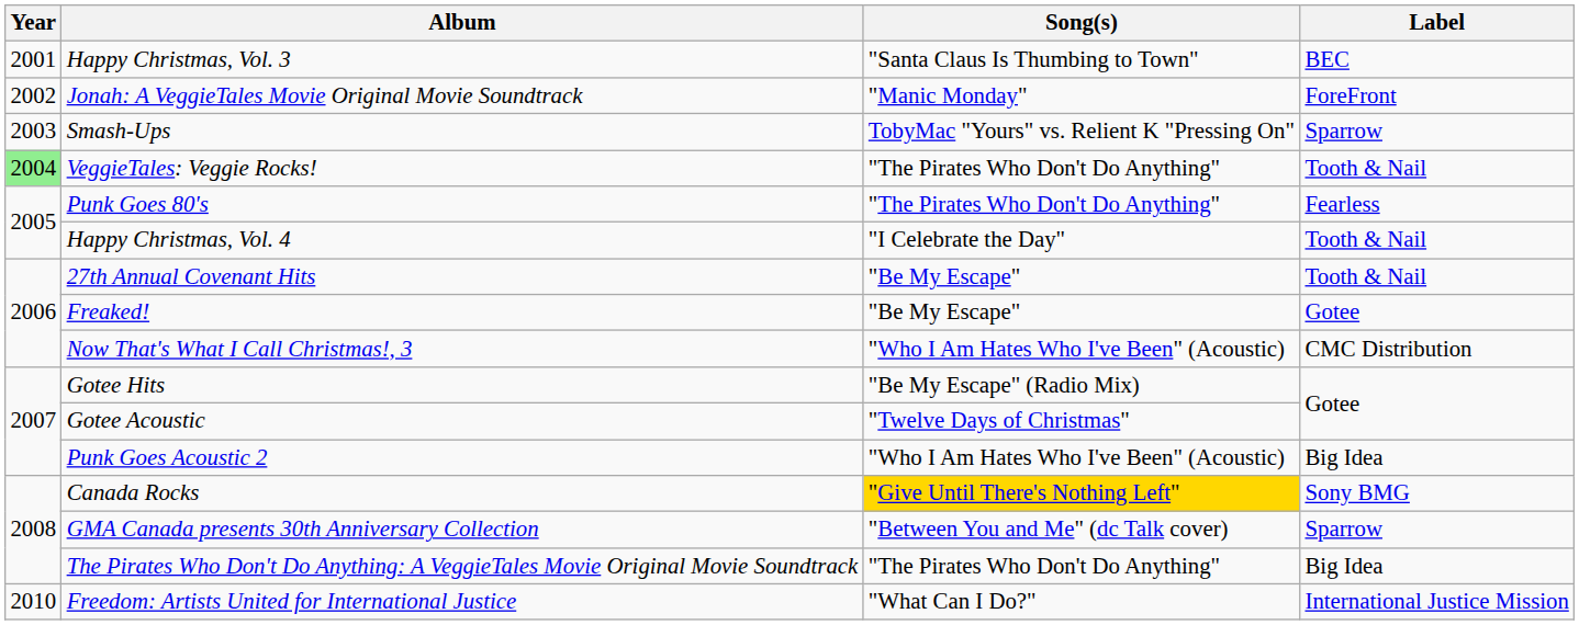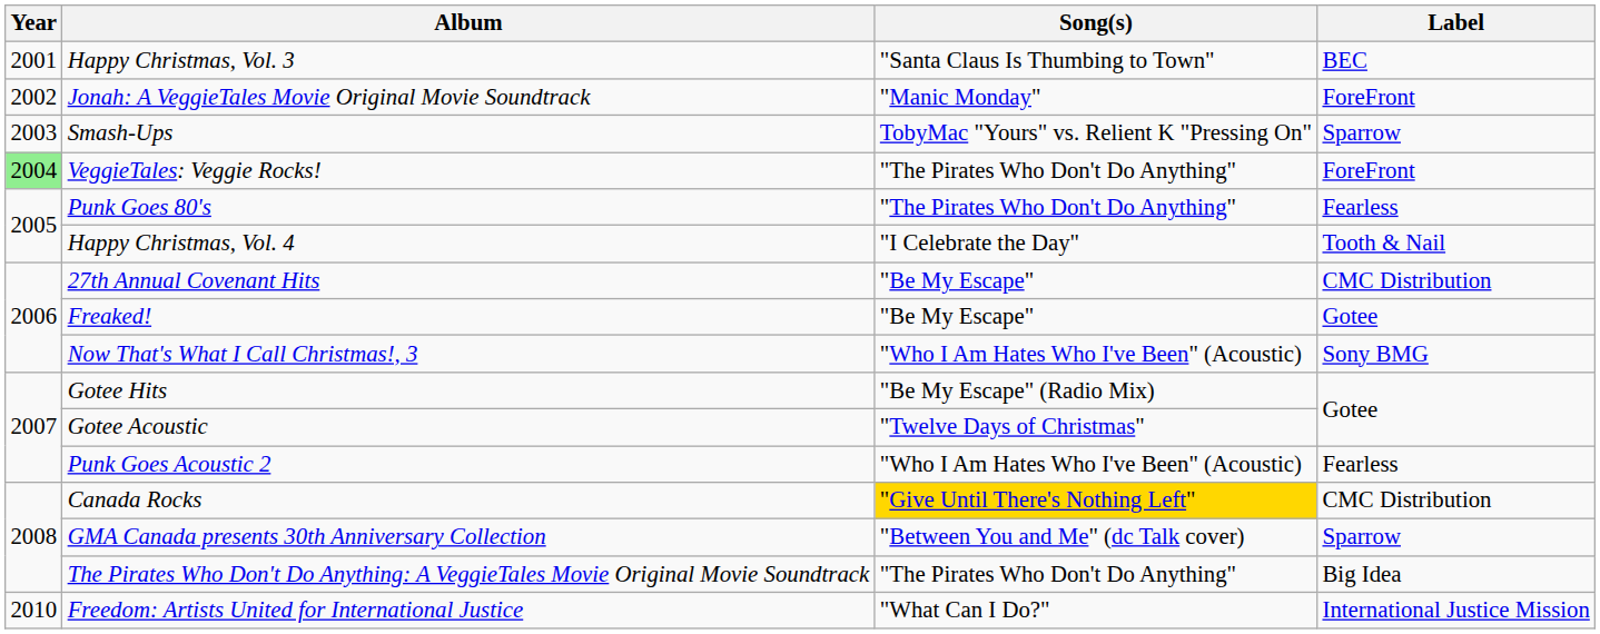 <table class="wikitable">
 <tr>
 <th>Year</th>
 <th>Album</th>
 <th>Song(s)</th>
 <th>Label</th>
 </tr>
 <tr>
 <td>2001</td>
 <td><em>Happy Christmas, Vol. 3</em></td>
 <td>"Santa Claus Is Thumbing to Town"</td>
 <td><a href='#'>BEC</a></td>
 </tr>
 <tr>
 <td>2002</td>
 <td><em><a href='#'>Jonah: A VeggieTales Movie</a> Original Movie Soundtrack</em></td>
 <td>"<a href='#'>Manic Monday</a>"</td>
 <td><a href='#'>ForeFront</a></td>
 </tr>
 <tr>
 <td>2003</td>
 <td><em>Smash-Ups</em></td>
 <td><a href='#'>TobyMac</a> "Yours" vs. Relient K "Pressing On"</td>
 <td><a href='#'>Sparrow</a></td>
 </tr>
 <tr>
 <td style="background: lightgreen;">2004</td>
 <td><em><a href='#'>VeggieTales</a>: Veggie Rocks!</em></td>
 <td>"The Pirates Who Don't Do Anything"</td>
-<td><a href='#'>Tooth & Nail</a></td>
+<td><a href='#'>ForeFront</a></td>
 </tr>
 <tr>
 <td rowspan="2">2005</td>
 <td><em><a href='#'>Punk Goes 80's</a></em></td>
 <td>"<a href='#'>The Pirates Who Don't Do Anything</a>"</td>
 <td><a href='#'>Fearless</a></td>
 </tr>
 <tr>
 <td><em>Happy Christmas, Vol. 4</em></td>
 <td>"I Celebrate the Day"</td>
 <td><a href='#'>Tooth & Nail</a></td>
 </tr>
 <tr>
 <td rowspan="3">2006</td>
 <td><em><a href='#'>27th Annual Covenant Hits</a></em></td>
 <td>"<a href='#'>Be My Escape</a>"</td>
-<td><a href='#'>Tooth & Nail</a></td>
+<td><a href='#'>CMC Distribution</a></td>
 </tr>
 <tr>
 <td><em><a href='#'>Freaked!</a></em></td>
 <td>"Be My Escape"</td>
 <td><a href='#'>Gotee</a></td>
 </tr>
 <tr>
 <td><em><a href='#'>Now That's What I Call Christmas!, 3</a></em></td>
 <td>"<a href='#'>Who I Am Hates Who I've Been</a>" (Acoustic)</td>
-<td>CMC Distribution</td>
+<td><a href='#'>Sony BMG</a></td>
 </tr>
 <tr>
 <td rowspan="3">2007</td>
 <td><em>Gotee Hits</em></td>
 <td>"Be My Escape" (Radio Mix)</td>
 <td rowspan="2">Gotee</td>
 </tr>
 <tr>
 <td><em>Gotee Acoustic</em></td>
 <td>"<a href='#'>Twelve Days of Christmas</a>"</td>
 </tr>
 <tr>
 <td><em><a href='#'>Punk Goes Acoustic 2</a></em></td>
 <td>"Who I Am Hates Who I've Been" (Acoustic)</td>
-<td>Big Idea</td>
+<td>Fearless</td>
 </tr>
 <tr>
 <td rowspan="3">2008</td>
 <td><em>Canada Rocks</em></td>
 <td style="background: gold;">"<a href='#'>Give Until There's Nothing Left</a>"</td>
-<td><a href='#'>Sony BMG</a></td>
+<td>CMC Distribution</td>
 </tr>
 <tr>
 <td><em><a href='#'>GMA Canada presents 30th Anniversary Collection</a></em></td>
 <td>"<a href='#'>Between You and Me</a>" (<a href='#'>dc Talk</a> cover)</td>
 <td><a href='#'>Sparrow</a></td>
 </tr>
 <tr>
 <td><em><a href='#'>The Pirates Who Don't Do Anything: A VeggieTales Movie</a> Original Movie Soundtrack</em></td>
 <td>"The Pirates Who Don't Do Anything"</td>
 <td>Big Idea</td>
 </tr>
 <tr>
 <td>2010</td>
 <td><em><a href='#'>Freedom: Artists United for International Justice</a></em></td>
 <td>"What Can I Do?"</td>
 <td><a href='#'>International Justice Mission</a></td>
 </tr>
 </table>
